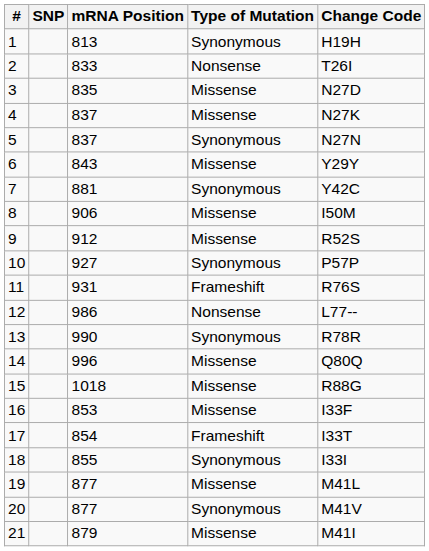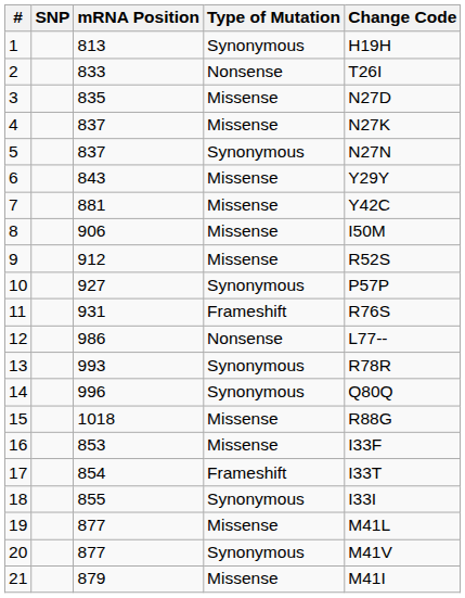 <table class="wikitable">
 <tr>
 <th>#</th>
 <th>SNP</th>
 <th>mRNA Position</th>
 <th>Type of Mutation</th>
 <th>Change Code</th>
 </tr>
 <tr>
 <td>1</td>
 <td></td>
 <td>813</td>
 <td>Synonymous</td>
 <td>H19H</td>
 </tr>
 <tr>
 <td>2</td>
 <td></td>
 <td>833</td>
 <td>Nonsense</td>
 <td>T26I</td>
 </tr>
 <tr>
 <td>3</td>
 <td></td>
 <td>835</td>
 <td>Missense</td>
 <td>N27D</td>
 </tr>
 <tr>
 <td>4</td>
 <td></td>
 <td>837</td>
 <td>Missense</td>
 <td>N27K</td>
 </tr>
 <tr>
 <td>5</td>
 <td></td>
 <td>837</td>
 <td>Synonymous</td>
 <td>N27N</td>
 </tr>
 <tr>
 <td>6</td>
 <td></td>
 <td>843</td>
 <td>Missense</td>
 <td>Y29Y</td>
 </tr>
 <tr>
 <td>7</td>
 <td></td>
 <td>881</td>
-<td>Synonymous</td>
+<td>Missense</td>
 <td>Y42C</td>
 </tr>
 <tr>
 <td>8</td>
 <td></td>
 <td>906</td>
 <td>Missense</td>
 <td>I50M</td>
 </tr>
 <tr>
 <td>9</td>
 <td></td>
 <td>912</td>
 <td>Missense</td>
 <td>R52S</td>
 </tr>
 <tr>
 <td>10</td>
 <td></td>
 <td>927</td>
 <td>Synonymous</td>
 <td>P57P</td>
 </tr>
 <tr>
 <td>11</td>
 <td></td>
 <td>931</td>
 <td>Frameshift</td>
 <td>R76S</td>
 </tr>
 <tr>
 <td>12</td>
 <td></td>
 <td>986</td>
 <td>Nonsense</td>
 <td>L77--</td>
 </tr>
 <tr>
 <td>13</td>
 <td></td>
-<td>990</td>
+<td>993</td>
 <td>Synonymous</td>
 <td>R78R</td>
 </tr>
 <tr>
 <td>14</td>
 <td></td>
 <td>996</td>
-<td>Missense</td>
+<td>Synonymous</td>
 <td>Q80Q</td>
 </tr>
 <tr>
 <td>15</td>
 <td></td>
 <td>1018</td>
 <td>Missense</td>
 <td>R88G</td>
 </tr>
 <tr>
 <td>16</td>
 <td></td>
 <td>853</td>
 <td>Missense</td>
 <td>I33F</td>
 </tr>
 <tr>
 <td>17</td>
 <td></td>
 <td>854</td>
 <td>Frameshift</td>
 <td>I33T</td>
 </tr>
 <tr>
 <td>18</td>
 <td></td>
 <td>855</td>
 <td>Synonymous</td>
 <td>I33I</td>
 </tr>
 <tr>
 <td>19</td>
 <td></td>
 <td>877</td>
 <td>Missense</td>
 <td>M41L</td>
 </tr>
 <tr>
 <td>20</td>
 <td></td>
 <td>877</td>
 <td>Synonymous</td>
 <td>M41V</td>
 </tr>
 <tr>
 <td>21</td>
 <td></td>
 <td>879</td>
 <td>Missense</td>
 <td>M41I</td>
 </tr>
 </table>
